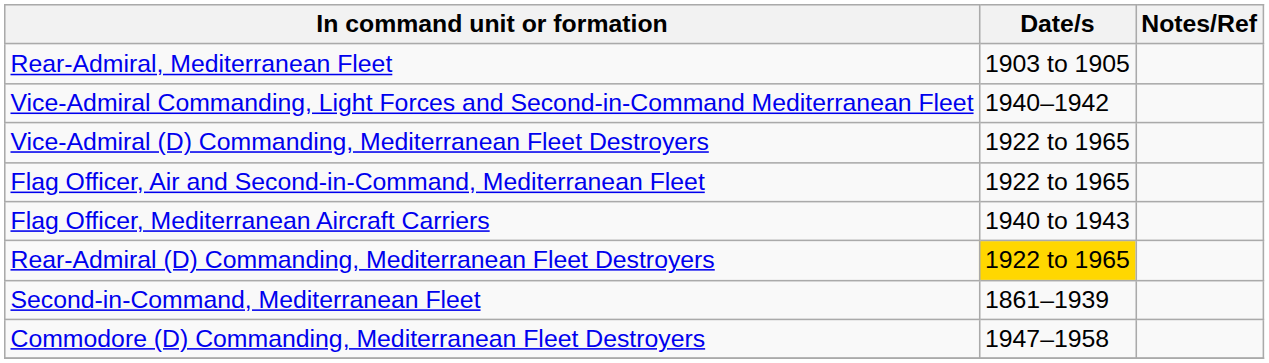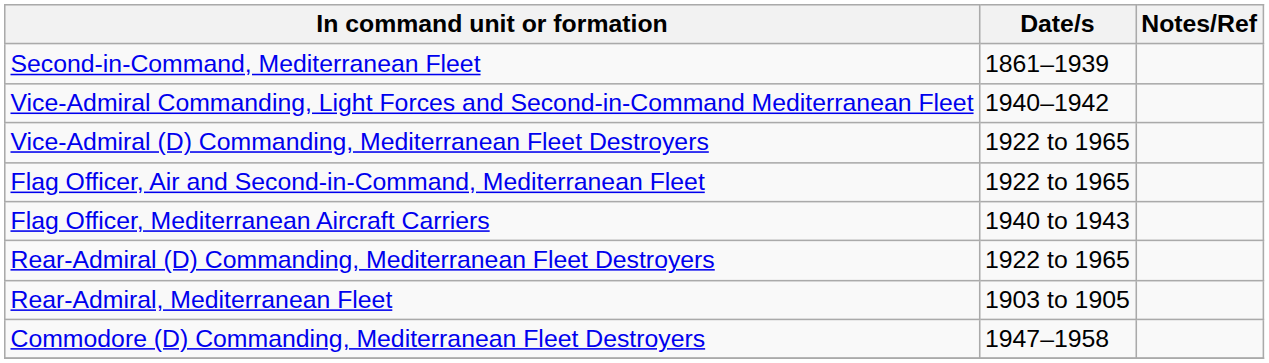 <table class="wikitable">
 <tr>
 <th>In command unit or formation</th>
 <th>Date/s</th>
 <th>Notes/Ref</th>
 </tr>
 <tr>
-<td><a href='#'>Rear-Admiral, Mediterranean Fleet</a></td>
-<td>1903 to 1905</td>
+<td><a href='#'>Second-in-Command, Mediterranean Fleet</a></td>
+<td>1861–1939</td>
 <td></td>
 </tr>
 <tr>
 <td><a href='#'>Vice-Admiral Commanding, Light Forces and Second-in-Command Mediterranean Fleet</a></td>
 <td>1940–1942</td>
 <td></td>
 </tr>
 <tr>
 <td><a href='#'>Vice-Admiral (D) Commanding, Mediterranean Fleet Destroyers</a></td>
 <td>1922 to 1965</td>
 <td></td>
 </tr>
 <tr>
 <td><a href='#'>Flag Officer, Air and Second-in-Command, Mediterranean Fleet</a></td>
 <td>1922 to 1965</td>
 <td></td>
 </tr>
 <tr>
 <td><a href='#'>Flag Officer, Mediterranean Aircraft Carriers</a></td>
 <td>1940 to 1943</td>
 <td></td>
 </tr>
 <tr>
 <td><a href='#'>Rear-Admiral (D) Commanding, Mediterranean Fleet Destroyers</a></td>
-<td style="background: gold;">1922 to 1965</td>
+<td>1922 to 1965</td>
 <td></td>
 </tr>
 <tr>
-<td><a href='#'>Second-in-Command, Mediterranean Fleet</a></td>
-<td>1861–1939</td>
+<td><a href='#'>Rear-Admiral, Mediterranean Fleet</a></td>
+<td>1903 to 1905</td>
 <td></td>
 </tr>
 <tr>
 <td><a href='#'>Commodore (D) Commanding, Mediterranean Fleet Destroyers</a></td>
 <td>1947–1958</td>
 <td></td>
 </tr>
 <tr>
 </tr>
 </table>
